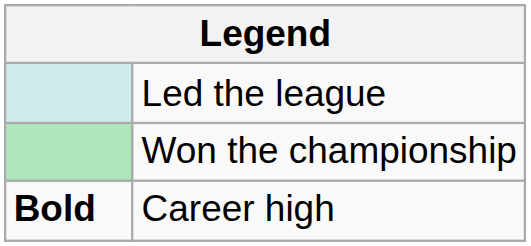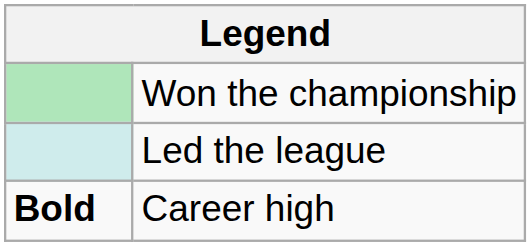 <table class="wikitable">
 <tr>
 <th colspan="2">Legend</th>
+</tr>
+<tr>
+<td style="background:#afe6ba; width:3em;"></td>
+<td>Won the championship</td>
 </tr>
 <tr>
 <td style="background:#cfecec; width:3em;"></td>
 <td>Led the league</td>
 </tr>
 <tr>
-<td style="background:#afe6ba; width:3em;"></td>
-<td>Won the championship</td>
-</tr>
-<tr>
 <td><strong>Bold</strong></td>
 <td>Career high</td>
 </tr>
 </table>
